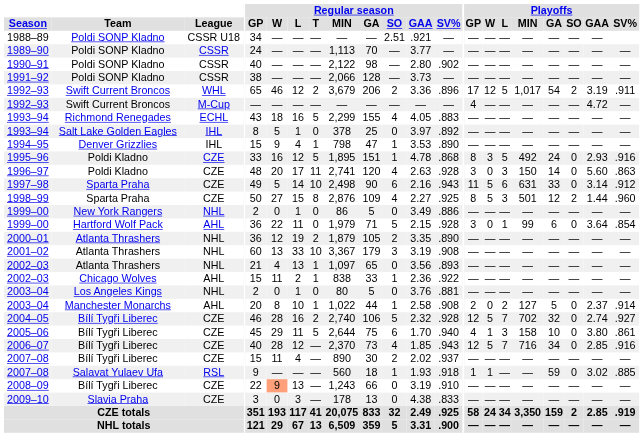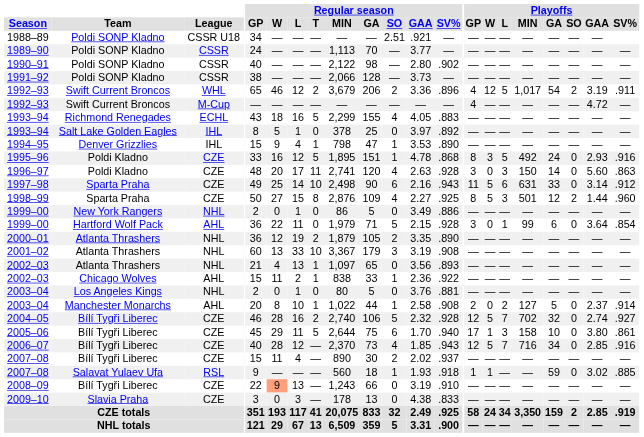 <table border="0" cellpadding="1" cellspacing="0" style="width:75%; text-align:center;">
 <tr bgcolor="#e0e0e0">
 <th colspan="3" bgcolor="#ffffff"></th>
 <th rowspan="99" bgcolor="#ffffff"></th>
 <th colspan="9" bgcolor="#e0e0e0"><a href='#'>Regular season</a></th>
 <th rowspan="99" bgcolor="#ffffff"></th>
 <th colspan="8" bgcolor="#e0e0e0"><a href='#'>Playoffs</a></th>
 </tr>
 <tr bgcolor="#e0e0e0">
 <th><a href='#'>Season</a></th>
 <th>Team</th>
 <th>League</th>
 <th>GP</th>
 <th>W</th>
 <th>L</th>
 <th>T</th>
 <th>MIN</th>
 <th>GA</th>
 <th><a href='#'>SO</a></th>
 <th><a href='#'>GAA</a></th>
 <th><a href='#'>SV%</a></th>
 <th>GP</th>
 <th>W</th>
 <th>L</th>
 <th>MIN</th>
 <th>GA</th>
 <th>SO</th>
 <th>GAA</th>
 <th>SV%</th>
 </tr>
 <tr>
 <td>1988–89</td>
 <td><a href='#'>Poldi SONP Kladno</a></td>
 <td>CSSR U18</td>
 <td>34</td>
 <td>—</td>
 <td>—</td>
 <td>—</td>
 <td —>—</td>
 <td>—</td>
 <td>2.51</td>
 <td>.921</td>
 <td>—</td>
 <td>—</td>
 <td>—</td>
 <td>—</td>
 <td>—</td>
 <td>—</td>
 <td>—</td>
 <td>—</td>
 </tr>
 <tr bgcolor="#f0f0f0">
 <td><a href='#'>1989–90</a></td>
 <td>Poldi SONP Kladno</td>
 <td><a href='#'>CSSR</a></td>
 <td>24</td>
 <td>—</td>
 <td>—</td>
 <td>—</td>
 <td>1,113</td>
 <td>70</td>
 <td>—</td>
 <td>3.77</td>
 <td>—</td>
 <td>—</td>
 <td>—</td>
 <td>—</td>
 <td>—</td>
 <td>—</td>
 <td>—</td>
 <td>—</td>
 <td>—</td>
 </tr>
 <tr>
 <td><a href='#'>1990–91</a></td>
 <td>Poldi SONP Kladno</td>
 <td>CSSR</td>
 <td>40</td>
 <td>—</td>
 <td>—</td>
 <td>—</td>
 <td>2,122</td>
 <td>98</td>
 <td>—</td>
 <td>2.80</td>
 <td>.902</td>
 <td>—</td>
 <td>—</td>
 <td>—</td>
 <td>—</td>
 <td>—</td>
 <td>—</td>
 <td>—</td>
 <td>—</td>
 </tr>
 <tr bgcolor="#f0f0f0">
 <td><a href='#'>1991–92</a></td>
 <td>Poldi SONP Kladno</td>
 <td>CSSR</td>
 <td>38</td>
 <td>—</td>
 <td>—</td>
 <td>—</td>
 <td>2,066</td>
 <td>128</td>
 <td>—</td>
 <td>3.73</td>
 <td>—</td>
 <td>—</td>
 <td>—</td>
 <td>—</td>
 <td>—</td>
 <td>—</td>
 <td>—</td>
 <td>—</td>
 <td>—</td>
 </tr>
 <tr>
 <td><a href='#'>1992–93</a></td>
 <td><a href='#'>Swift Current Broncos</a></td>
 <td><a href='#'>WHL</a></td>
 <td>65</td>
 <td>46</td>
 <td>12</td>
 <td>2</td>
 <td>3,679</td>
 <td>206</td>
 <td>2</td>
 <td>3.36</td>
 <td>.896</td>
-<td>17</td>
+<td>4</td>
 <td>12</td>
 <td>5</td>
 <td>1,017</td>
 <td>54</td>
 <td>2</td>
 <td>3.19</td>
 <td>.911</td>
 </tr>
 <tr bgcolor="#f0f0f0">
 <td><a href='#'>1992–93</a></td>
 <td>Swift Current Broncos</td>
 <td><a href='#'>M-Cup</a></td>
 <td>—</td>
 <td>—</td>
 <td>—</td>
 <td>—</td>
 <td>—</td>
 <td>—</td>
 <td>—</td>
 <td>—</td>
 <td>—</td>
 <td>4</td>
 <td>—</td>
 <td>—</td>
 <td>—</td>
 <td>—</td>
 <td>—</td>
 <td>4.72</td>
 <td>—</td>
 </tr>
 <tr>
 <td><a href='#'>1993–94</a></td>
 <td><a href='#'>Richmond Renegades</a></td>
 <td><a href='#'>ECHL</a></td>
 <td>43</td>
 <td>18</td>
 <td>16</td>
 <td>5</td>
 <td>2,299</td>
 <td>155</td>
 <td>4</td>
 <td>4.05</td>
 <td>.883</td>
 <td>—</td>
 <td>—</td>
 <td>—</td>
 <td>—</td>
 <td>—</td>
 <td>—</td>
 <td>—</td>
 <td>—</td>
 </tr>
 <tr bgcolor="#f0f0f0">
 <td><a href='#'>1993–94</a></td>
 <td><a href='#'>Salt Lake Golden Eagles</a></td>
 <td><a href='#'>IHL</a></td>
 <td>8</td>
 <td>5</td>
 <td>1</td>
 <td>0</td>
 <td>378</td>
 <td>25</td>
 <td>0</td>
 <td>3.97</td>
 <td>.892</td>
 <td>—</td>
 <td>—</td>
 <td>—</td>
 <td>—</td>
 <td>—</td>
 <td>—</td>
 <td>—</td>
 <td>—</td>
 </tr>
 <tr>
 <td><a href='#'>1994–95</a></td>
 <td><a href='#'>Denver Grizzlies</a></td>
 <td>IHL</td>
 <td>15</td>
 <td>9</td>
 <td>4</td>
 <td>1</td>
 <td>798</td>
 <td>47</td>
 <td>1</td>
 <td>3.53</td>
 <td>.890</td>
 <td>—</td>
 <td>—</td>
 <td>—</td>
 <td>—</td>
 <td>—</td>
 <td>—</td>
 <td>—</td>
 <td>—</td>
 </tr>
 <tr bgcolor="#f0f0f0">
 <td><a href='#'>1995–96</a></td>
 <td>Poldi Kladno</td>
 <td><a href='#'>CZE</a></td>
 <td>33</td>
 <td>16</td>
 <td>12</td>
 <td>5</td>
 <td>1,895</td>
 <td>151</td>
 <td>1</td>
 <td>4.78</td>
 <td>.868</td>
 <td>8</td>
 <td>3</td>
 <td>5</td>
 <td>492</td>
 <td>24</td>
 <td>0</td>
 <td>2.93</td>
 <td>.916</td>
 </tr>
 <tr>
 <td><a href='#'>1996–97</a></td>
 <td>Poldi Kladno</td>
 <td>CZE</td>
 <td>48</td>
 <td>20</td>
 <td>17</td>
 <td>11</td>
 <td>2,741</td>
 <td>120</td>
 <td>4</td>
 <td>2.63</td>
 <td>.928</td>
 <td>3</td>
 <td>0</td>
 <td>3</td>
 <td>150</td>
 <td>14</td>
 <td>0</td>
 <td>5.60</td>
 <td>.863</td>
 </tr>
 <tr bgcolor="#f0f0f0">
 <td><a href='#'>1997–98</a></td>
 <td><a href='#'>Sparta Praha</a></td>
 <td>CZE</td>
 <td>49</td>
-<td>5</td>
+<td>25</td>
 <td>14</td>
 <td>10</td>
 <td>2,498</td>
 <td>90</td>
 <td>6</td>
 <td>2.16</td>
 <td>.943</td>
 <td>11</td>
 <td>5</td>
 <td>6</td>
 <td>631</td>
 <td>33</td>
 <td>0</td>
 <td>3.14</td>
 <td>.912</td>
 </tr>
 <tr>
 <td><a href='#'>1998–99</a></td>
 <td>Sparta Praha</td>
 <td>CZE</td>
 <td>50</td>
 <td>27</td>
 <td>15</td>
 <td>8</td>
 <td>2,876</td>
 <td>109</td>
 <td>4</td>
 <td>2.27</td>
 <td>.925</td>
 <td>8</td>
 <td>5</td>
 <td>3</td>
 <td>501</td>
 <td>12</td>
 <td>2</td>
 <td>1.44</td>
 <td>.960</td>
 </tr>
 <tr bgcolor="#f0f0f0">
 <td><a href='#'>1999–00</a></td>
 <td><a href='#'>New York Rangers</a></td>
 <td><a href='#'>NHL</a></td>
 <td>2</td>
 <td>0</td>
 <td>1</td>
 <td>0</td>
 <td>86</td>
 <td>5</td>
 <td>0</td>
 <td>3.49</td>
 <td>.886</td>
 <td>—</td>
 <td>—</td>
 <td>—</td>
 <td>—</td>
 <td>—</td>
 <td>—</td>
 <td>—</td>
 <td>—</td>
 </tr>
 <tr>
 <td><a href='#'>1999–00</a></td>
 <td><a href='#'>Hartford Wolf Pack</a></td>
 <td><a href='#'>AHL</a></td>
 <td>36</td>
 <td>22</td>
 <td>11</td>
 <td>0</td>
 <td>1,979</td>
 <td>71</td>
 <td>5</td>
 <td>2.15</td>
 <td>.928</td>
 <td>3</td>
 <td>0</td>
 <td>1</td>
 <td>99</td>
 <td>6</td>
 <td>0</td>
 <td>3.64</td>
 <td>.854</td>
 </tr>
 <tr bgcolor="#f0f0f0">
 <td><a href='#'>2000–01</a></td>
 <td><a href='#'>Atlanta Thrashers</a></td>
 <td>NHL</td>
 <td>36</td>
 <td>12</td>
 <td>19</td>
 <td>2</td>
 <td>1,879</td>
 <td>105</td>
 <td>2</td>
 <td>3.35</td>
 <td>.890</td>
 <td>—</td>
 <td>—</td>
 <td>—</td>
 <td>—</td>
 <td>—</td>
 <td>—</td>
 <td>—</td>
 <td>—</td>
 </tr>
 <tr>
 <td><a href='#'>2001–02</a></td>
 <td>Atlanta Thrashers</td>
 <td>NHL</td>
 <td>60</td>
 <td>13</td>
 <td>33</td>
 <td>10</td>
 <td>3,367</td>
 <td>179</td>
 <td>3</td>
 <td>3.19</td>
 <td>.908</td>
 <td>—</td>
 <td>—</td>
 <td>—</td>
 <td>—</td>
 <td>—</td>
 <td>—</td>
 <td>—</td>
 <td>—</td>
 </tr>
 <tr bgcolor="#f0f0f0">
 <td><a href='#'>2002–03</a></td>
 <td>Atlanta Thrashers</td>
 <td>NHL</td>
 <td>21</td>
 <td>4</td>
 <td>13</td>
 <td>1</td>
 <td>1,097</td>
 <td>65</td>
 <td>0</td>
 <td>3.56</td>
 <td>.893</td>
 <td>—</td>
 <td>—</td>
 <td>—</td>
 <td>—</td>
 <td>—</td>
 <td>—</td>
 <td>—</td>
 <td>—</td>
 </tr>
 <tr>
 <td><a href='#'>2002–03</a></td>
 <td><a href='#'>Chicago Wolves</a></td>
 <td>AHL</td>
 <td>15</td>
 <td>11</td>
 <td>2</td>
 <td>1</td>
 <td>838</td>
 <td>33</td>
 <td>1</td>
 <td>2.36</td>
 <td>.922</td>
 <td>—</td>
 <td>—</td>
 <td>—</td>
 <td>—</td>
 <td>—</td>
 <td>—</td>
 <td>—</td>
 <td>—</td>
 </tr>
 <tr bgcolor="#f0f0f0">
 <td><a href='#'>2003–04</a></td>
 <td><a href='#'>Los Angeles Kings</a></td>
 <td>NHL</td>
 <td>2</td>
 <td>0</td>
 <td>1</td>
 <td>0</td>
 <td>80</td>
 <td>5</td>
 <td>0</td>
 <td>3.76</td>
 <td>.881</td>
 <td>—</td>
 <td>—</td>
 <td>—</td>
 <td>—</td>
 <td>—</td>
 <td>—</td>
 <td>—</td>
 <td>—</td>
 </tr>
 <tr>
 <td><a href='#'>2003–04</a></td>
 <td><a href='#'>Manchester Monarchs</a></td>
 <td>AHL</td>
 <td>20</td>
 <td>8</td>
 <td>10</td>
 <td>1</td>
 <td>1,022</td>
 <td>44</td>
 <td>1</td>
 <td>2.58</td>
 <td>.908</td>
 <td>2</td>
 <td>0</td>
 <td>2</td>
 <td>127</td>
 <td>5</td>
 <td>0</td>
 <td>2.37</td>
 <td>.914</td>
 </tr>
 <tr bgcolor="#f0f0f0">
 <td><a href='#'>2004–05</a></td>
 <td><a href='#'>Bílí Tygři Liberec</a></td>
 <td>CZE</td>
 <td>46</td>
 <td>28</td>
 <td>16</td>
 <td>2</td>
 <td>2,740</td>
 <td>106</td>
 <td>5</td>
 <td>2.32</td>
 <td>.928</td>
 <td>12</td>
 <td>5</td>
 <td>7</td>
 <td>702</td>
 <td>32</td>
 <td>0</td>
 <td>2.74</td>
 <td>.927</td>
 </tr>
 <tr>
 <td><a href='#'>2005–06</a></td>
 <td>Bílí Tygři Liberec</td>
 <td>CZE</td>
 <td>45</td>
 <td>29</td>
 <td>11</td>
 <td>5</td>
 <td>2,644</td>
 <td>75</td>
 <td>6</td>
 <td>1.70</td>
 <td>.940</td>
-<td>4</td>
+<td>17</td>
 <td>1</td>
 <td>3</td>
 <td>158</td>
 <td>10</td>
 <td>0</td>
 <td>3.80</td>
 <td>.861</td>
 </tr>
 <tr bgcolor="#f0f0f0">
 <td><a href='#'>2006–07</a></td>
 <td>Bílí Tygři Liberec</td>
 <td>CZE</td>
 <td>40</td>
 <td>28</td>
 <td>12</td>
 <td>—</td>
 <td>2,370</td>
 <td>73</td>
 <td>4</td>
 <td>1.85</td>
 <td>.943</td>
 <td>12</td>
 <td>5</td>
 <td>7</td>
 <td>716</td>
 <td>34</td>
 <td>0</td>
 <td>2.85</td>
 <td>.916</td>
 </tr>
 <tr>
 <td><a href='#'>2007–08</a></td>
 <td>Bílí Tygři Liberec</td>
 <td>CZE</td>
 <td>15</td>
 <td>11</td>
 <td>4</td>
 <td>—</td>
 <td>890</td>
 <td>30</td>
 <td>2</td>
 <td>2.02</td>
 <td>.937</td>
 <td>—</td>
 <td>—</td>
 <td>—</td>
 <td>—</td>
 <td>—</td>
 <td>—</td>
 <td>—</td>
 <td>—</td>
 </tr>
 <tr bgcolor="#f0f0f0">
 <td><a href='#'>2007–08</a></td>
 <td><a href='#'>Salavat Yulaev Ufa</a></td>
 <td><a href='#'>RSL</a></td>
 <td>9</td>
 <td>—</td>
 <td>—</td>
 <td>—</td>
 <td>560</td>
 <td>18</td>
 <td>1</td>
 <td>1.93</td>
 <td>.918</td>
 <td>1</td>
 <td>1</td>
 <td>—</td>
 <td>—</td>
 <td>59</td>
 <td>0</td>
 <td>3.02</td>
 <td>.885</td>
 </tr>
 <tr>
 <td><a href='#'>2008–09</a></td>
 <td>Bílí Tygři Liberec</td>
 <td>CZE</td>
 <td>22</td>
 <td style="background: lightsalmon;">9</td>
 <td>13</td>
 <td>—</td>
 <td>1,243</td>
 <td>66</td>
 <td>0</td>
 <td>3.19</td>
 <td>.910</td>
 <td>—</td>
 <td>—</td>
 <td>—</td>
 <td>—</td>
 <td>—</td>
 <td>—</td>
 <td>—</td>
 <td>—</td>
 </tr>
 <tr bgcolor="#f0f0f0">
 <td><a href='#'>2009–10</a></td>
 <td><a href='#'>Slavia Praha</a></td>
 <td>CZE</td>
 <td>3</td>
 <td>0</td>
 <td>3</td>
 <td>—</td>
 <td>178</td>
 <td>13</td>
 <td>0</td>
 <td>4.38</td>
 <td>.833</td>
 <td>—</td>
 <td>—</td>
 <td>—</td>
 <td>—</td>
 <td>—</td>
 <td>—</td>
 <td>—</td>
 <td>—</td>
 </tr>
 <tr bgcolor="#e0e0e0">
 <th colspan="3">CZE totals</th>
 <th>351</th>
 <th>193</th>
 <th>117</th>
 <th>41</th>
 <th>20,075</th>
 <th>833</th>
 <th>32</th>
 <th>2.49</th>
 <th>.925</th>
 <th>58</th>
 <th>24</th>
 <th>34</th>
 <th>3,350</th>
 <th>159</th>
 <th>2</th>
 <th>2.85</th>
 <th>.919</th>
 </tr>
 <tr bgcolor="#e0e0e0">
 <th colspan="3">NHL totals</th>
 <th>121</th>
 <th>29</th>
 <th>67</th>
 <th>13</th>
 <th>6,509</th>
 <th>359</th>
 <th>5</th>
 <th>3.31</th>
 <th>.900</th>
 <th>—</th>
 <th>—</th>
 <th>—</th>
 <th>—</th>
 <th>—</th>
 <th>—</th>
 <th>—</th>
 <th>—</th>
 </tr>
 </table>
